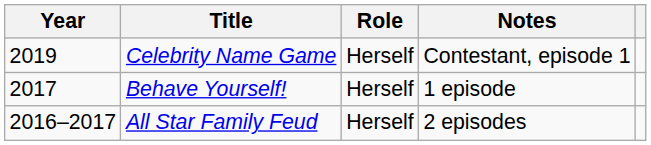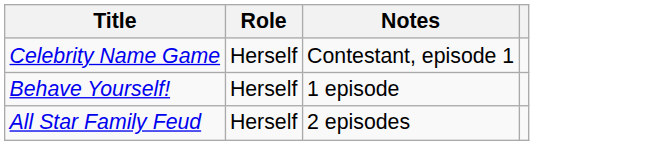 <table class="wikitable">
 <tr>
-<th>Year</th>
 <th>Title</th>
 <th>Role</th>
 <th>Notes</th>
 <th></th>
 </tr>
 <tr>
-<td>2019</td>
 <td><em><a href='#'>Celebrity Name Game</a></em></td>
 <td>Herself</td>
 <td>Contestant, episode 1</td>
 <td></td>
 </tr>
 <tr>
-<td>2017</td>
 <td><em><a href='#'>Behave Yourself!</a></em></td>
 <td>Herself</td>
 <td>1 episode</td>
 <td></td>
 </tr>
 <tr>
-<td>2016–2017</td>
 <td><em><a href='#'>All Star Family Feud</a></em></td>
 <td>Herself</td>
 <td>2 episodes</td>
 <td></td>
 </tr>
 </table>
